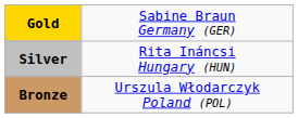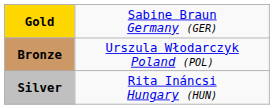 <table class="wikitable" style=" text-align:center; font-size:110%;" width="35%">
 <tr>
 <td bgcolor="gold"><strong>Gold</strong></td>
 <td> <a href='#'>Sabine Braun</a><br><em><a href='#'>Germany</a> <small>(GER)</small></em></td>
 </tr>
 <tr>
+<td bgcolor="CC9966"><strong>Bronze</strong></td>
+<td> <a href='#'>Urszula Włodarczyk</a><br><em><a href='#'>Poland</a> <small>(POL)</small></em></td>
+</tr>
+<tr>
 <td bgcolor="silver"><strong>Silver</strong></td>
 <td> <a href='#'>Rita Ináncsi</a><br><em><a href='#'>Hungary</a> <small>(HUN)</small></em></td>
 </tr>
-<tr>
-<td bgcolor="CC9966"><strong>Bronze</strong></td>
-<td> <a href='#'>Urszula Włodarczyk</a><br><em><a href='#'>Poland</a> <small>(POL)</small></em></td>
-</tr>
 </table>
